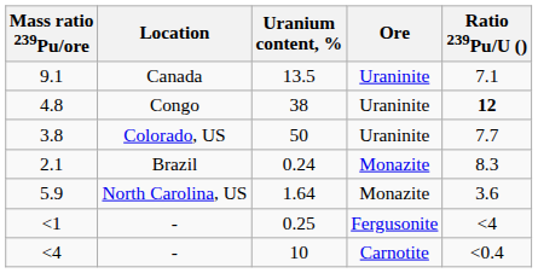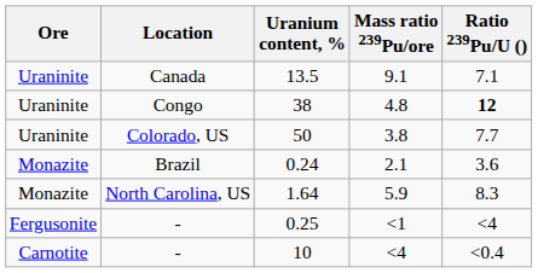 <table class="wikitable"  style="float:right; text-align:center;">
 <tr>
-<th>Mass ratio <br> <sup>239</sup>Pu/ore</th>
+<th>Ore</th>
 <th>Location</th>
 <th>Uranium<br> content, %</th>
-<th>Ore</th>
+<th>Mass ratio <br> <sup>239</sup>Pu/ore</th>
 <th>Ratio<br> <sup>239</sup>Pu/U ()</th>
 </tr>
 <tr>
-<td>9.1</td>
+<td><a href='#'>Uraninite</a></td>
 <td>Canada</td>
 <td>13.5</td>
-<td><a href='#'>Uraninite</a></td>
+<td>9.1</td>
 <td>7.1</td>
 </tr>
 <tr>
-<td>4.8</td>
+<td>Uraninite</td>
 <td>Congo</td>
 <td>38</td>
-<td>Uraninite</td>
+<td>4.8</td>
 <td><strong>12</strong></td>
 </tr>
 <tr>
-<td>3.8</td>
+<td>Uraninite</td>
 <td><a href='#'>Colorado</a>, US</td>
 <td>50</td>
-<td>Uraninite</td>
+<td>3.8</td>
 <td>7.7</td>
 </tr>
 <tr>
-<td>2.1</td>
+<td><a href='#'>Monazite</a></td>
 <td>Brazil</td>
 <td>0.24</td>
-<td><a href='#'>Monazite</a></td>
+<td>2.1</td>
+<td>3.6</td>
+</tr>
+<tr>
+<td>Monazite</td>
+<td><a href='#'>North Carolina</a>, US</td>
+<td>1.64</td>
+<td>5.9</td>
 <td>8.3</td>
 </tr>
 <tr>
-<td>5.9</td>
-<td><a href='#'>North Carolina</a>, US</td>
-<td>1.64</td>
-<td>Monazite</td>
-<td>3.6</td>
-</tr>
-<tr>
-<td><1</td>
+<td><a href='#'>Fergusonite</a></td>
 <td>-</td>
 <td>0.25</td>
-<td><a href='#'>Fergusonite</a></td>
+<td><1</td>
 <td><4</td>
 </tr>
 <tr>
-<td><4</td>
+<td><a href='#'>Carnotite</a></td>
 <td>-</td>
 <td>10</td>
-<td><a href='#'>Carnotite</a></td>
+<td><4</td>
 <td><0.4</td>
 </tr>
 </table>
